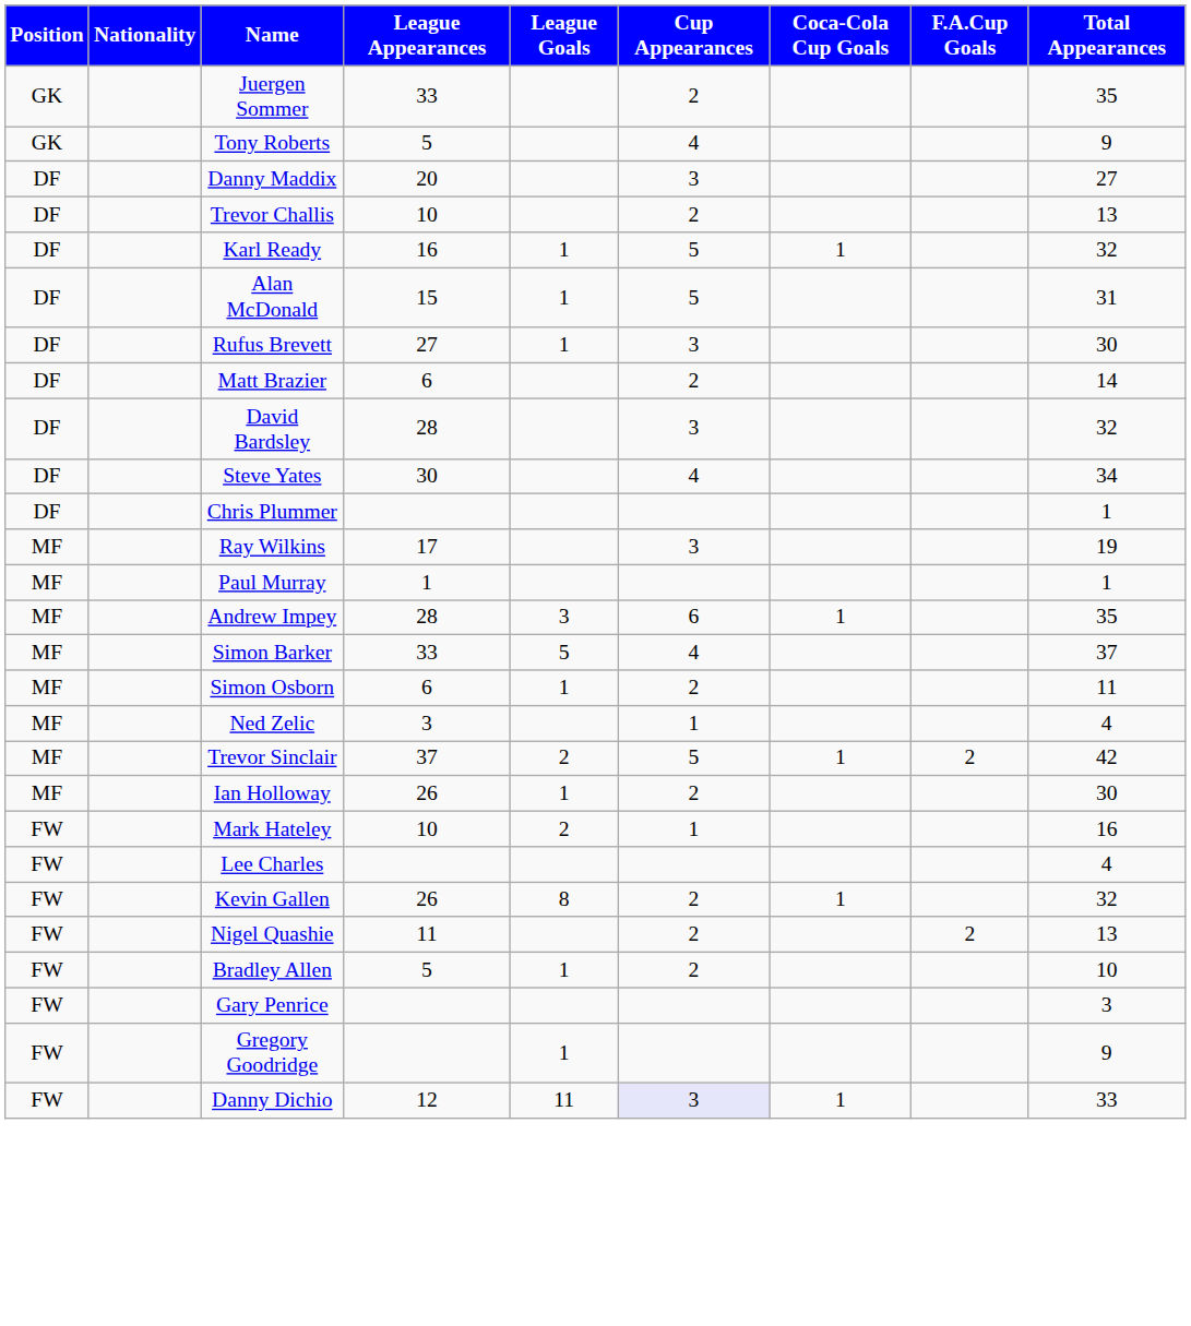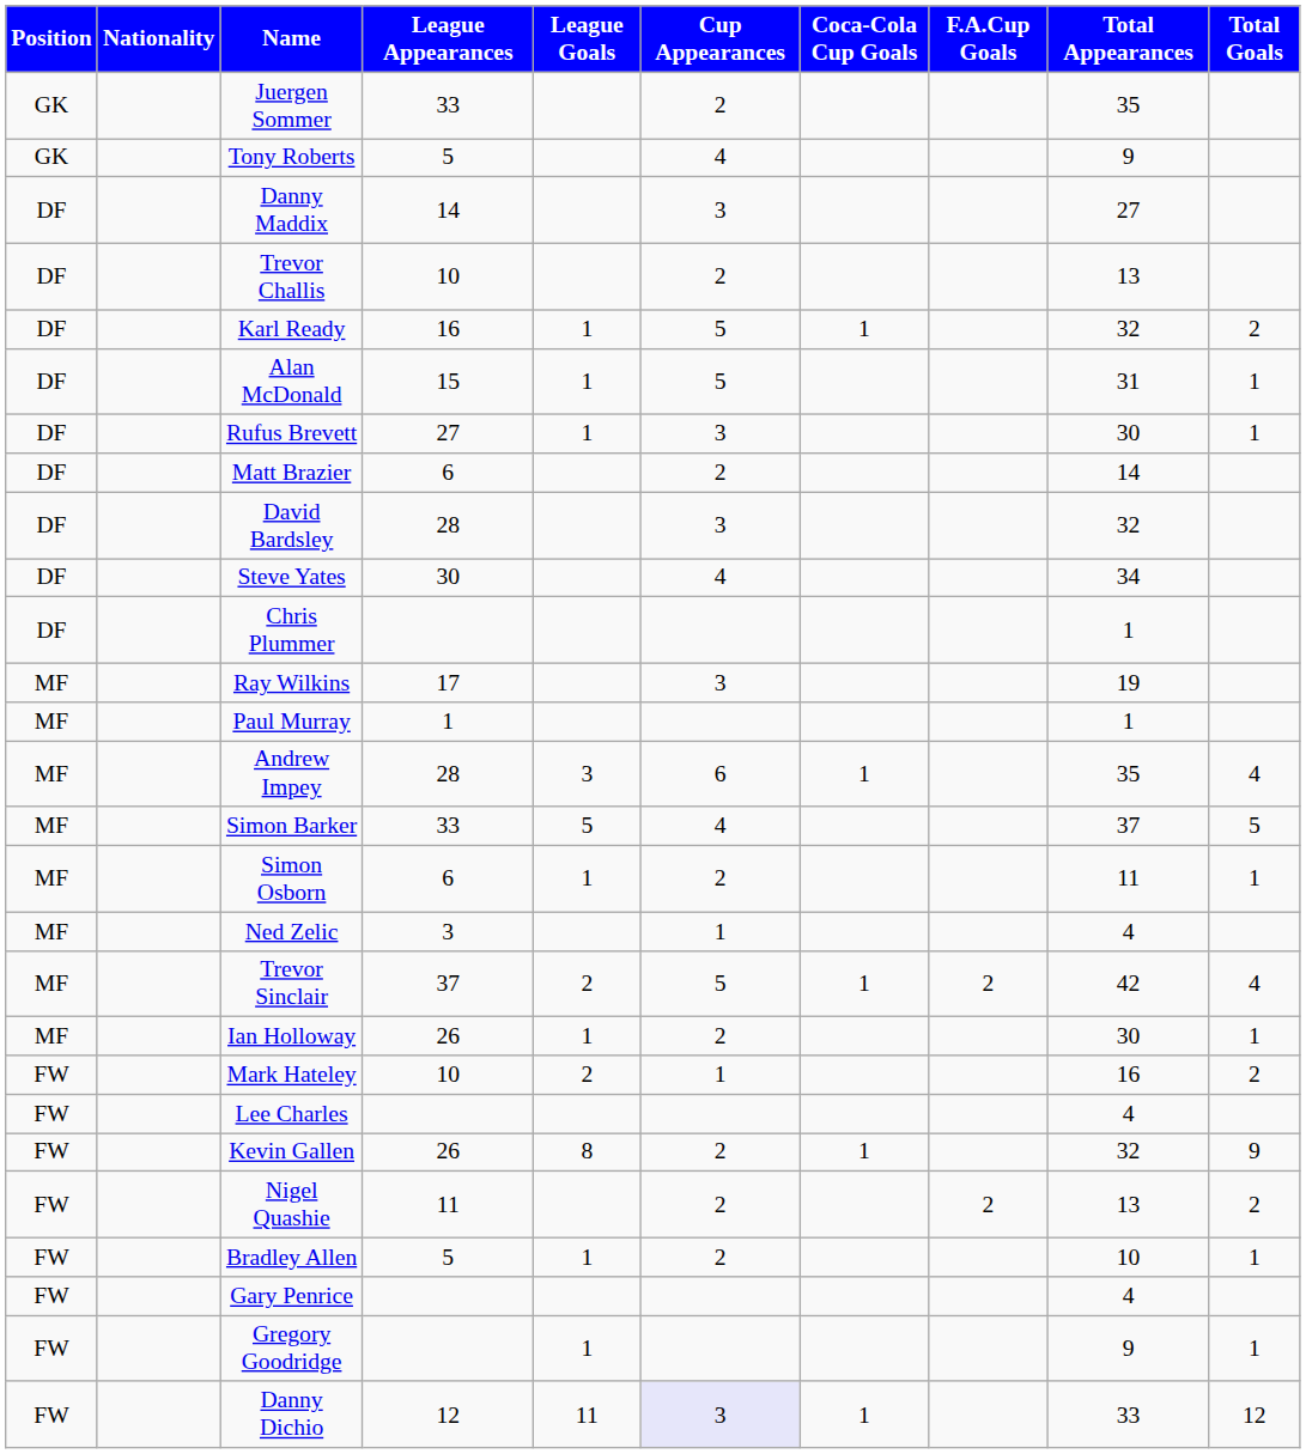 <table class="wikitable" style="text-align:center; font-size:90%; width:90%;">
 <tr>
 <th style="background:#0000FF; color:#FFFFFF; text-align:center;">Position</th>
 <th style="background:#0000FF; color:#FFFFFF; text-align:center;">Nationality</th>
 <th style="background:#0000FF; color:#FFFFFF; text-align:center;"><strong>Name</strong></th>
 <th style="background:#0000FF; color:#FFFFFF; text-align:center;">League Appearances</th>
 <th style="background:#0000FF; color:#FFFFFF; text-align:center;">League Goals</th>
 <th style="background:#0000FF; color:#FFFFFF; text-align:center;">Cup Appearances</th>
 <th style="background:#0000FF; color:#FFFFFF; text-align:center;">Coca-Cola Cup Goals</th>
 <th style="background:#0000FF; color:#FFFFFF; text-align:center;">F.A.Cup Goals</th>
 <th style="background:#0000FF; color:#FFFFFF; text-align:center;">Total Appearances</th>
+<th style="background:#0000FF; color:#FFFFFF; text-align:center;">Total Goals</th>
 </tr>
 <tr>
 <td>GK</td>
 <td></td>
 <td><a href='#'>Juergen Sommer</a></td>
 <td>33</td>
 <td></td>
 <td>2</td>
 <td></td>
 <td></td>
 <td>35</td>
+<td></td>
 </tr>
 <tr>
 <td>GK</td>
 <td></td>
 <td><a href='#'>Tony Roberts</a></td>
 <td>5</td>
 <td></td>
 <td>4</td>
 <td></td>
 <td></td>
 <td>9</td>
+<td></td>
 </tr>
 <tr>
 <td>DF</td>
 <td></td>
 <td><a href='#'>Danny Maddix</a></td>
-<td>20</td>
+<td>14</td>
 <td></td>
 <td>3</td>
 <td></td>
 <td></td>
 <td>27</td>
+<td></td>
 </tr>
 <tr>
 <td>DF</td>
 <td></td>
 <td><a href='#'>Trevor Challis</a></td>
 <td>10</td>
 <td></td>
 <td>2</td>
 <td></td>
 <td></td>
 <td>13</td>
+<td></td>
 </tr>
 <tr>
 <td>DF</td>
 <td></td>
 <td><a href='#'>Karl Ready</a></td>
 <td>16</td>
 <td>1</td>
 <td>5</td>
 <td>1</td>
 <td></td>
 <td>32</td>
+<td>2</td>
 </tr>
 <tr>
 <td>DF</td>
 <td></td>
 <td><a href='#'>Alan McDonald</a></td>
 <td>15</td>
 <td>1</td>
 <td>5</td>
 <td></td>
 <td></td>
 <td>31</td>
+<td>1</td>
 </tr>
 <tr>
 <td>DF</td>
 <td></td>
 <td><a href='#'>Rufus Brevett</a></td>
 <td>27</td>
 <td>1</td>
 <td>3</td>
 <td></td>
 <td></td>
 <td>30</td>
+<td>1</td>
 </tr>
 <tr>
 <td>DF</td>
 <td></td>
 <td><a href='#'>Matt Brazier</a></td>
 <td>6</td>
 <td></td>
 <td>2</td>
 <td></td>
 <td></td>
 <td>14</td>
+<td></td>
 </tr>
 <tr>
 <td>DF</td>
 <td></td>
 <td><a href='#'>David Bardsley</a></td>
 <td>28</td>
 <td></td>
 <td>3</td>
 <td></td>
 <td></td>
 <td>32</td>
+<td></td>
 </tr>
 <tr>
 <td>DF</td>
 <td></td>
 <td><a href='#'>Steve Yates</a></td>
 <td>30</td>
 <td></td>
 <td>4</td>
 <td></td>
 <td></td>
 <td>34</td>
+<td></td>
 </tr>
 <tr>
 <td>DF</td>
 <td></td>
 <td><a href='#'>Chris Plummer</a></td>
 <td></td>
 <td></td>
 <td></td>
 <td></td>
 <td></td>
 <td>1</td>
+<td></td>
 </tr>
 <tr>
 <td>MF</td>
 <td></td>
 <td><a href='#'>Ray Wilkins</a></td>
 <td>17</td>
 <td></td>
 <td>3</td>
 <td></td>
 <td></td>
 <td>19</td>
+<td></td>
 </tr>
 <tr>
 <td>MF</td>
 <td></td>
 <td><a href='#'>Paul Murray</a></td>
 <td>1</td>
 <td></td>
 <td></td>
 <td></td>
 <td></td>
 <td>1</td>
+<td></td>
 </tr>
 <tr>
 <td>MF</td>
 <td></td>
 <td><a href='#'>Andrew Impey</a></td>
 <td>28</td>
 <td>3</td>
 <td>6</td>
 <td>1</td>
 <td></td>
 <td>35</td>
+<td>4</td>
 </tr>
 <tr>
 <td>MF</td>
 <td></td>
 <td><a href='#'>Simon Barker</a></td>
 <td>33</td>
 <td>5</td>
 <td>4</td>
 <td></td>
 <td></td>
 <td>37</td>
+<td>5</td>
 </tr>
 <tr>
 <td>MF</td>
 <td></td>
 <td><a href='#'>Simon Osborn</a></td>
 <td>6</td>
 <td>1</td>
 <td>2</td>
 <td></td>
 <td></td>
 <td>11</td>
+<td>1</td>
 </tr>
 <tr>
 <td>MF</td>
 <td></td>
 <td><a href='#'>Ned Zelic</a></td>
 <td>3</td>
 <td></td>
 <td>1</td>
 <td></td>
 <td></td>
 <td>4</td>
+<td></td>
 </tr>
 <tr>
 <td>MF</td>
 <td></td>
 <td><a href='#'>Trevor Sinclair</a></td>
 <td>37</td>
 <td>2</td>
 <td>5</td>
 <td>1</td>
 <td>2</td>
 <td>42</td>
+<td>4</td>
 </tr>
 <tr>
 <td>MF</td>
 <td></td>
 <td><a href='#'>Ian Holloway</a></td>
 <td>26</td>
 <td>1</td>
 <td>2</td>
 <td></td>
 <td></td>
 <td>30</td>
+<td>1</td>
 </tr>
 <tr>
 <td>FW</td>
 <td></td>
 <td><a href='#'>Mark Hateley</a></td>
 <td>10</td>
 <td>2</td>
 <td>1</td>
 <td></td>
 <td></td>
 <td>16</td>
+<td>2</td>
 </tr>
 <tr>
 <td>FW</td>
 <td></td>
 <td><a href='#'>Lee Charles</a></td>
 <td></td>
 <td></td>
 <td></td>
 <td></td>
 <td></td>
 <td>4</td>
+<td></td>
 </tr>
 <tr>
 <td>FW</td>
 <td></td>
 <td><a href='#'>Kevin Gallen</a></td>
 <td>26</td>
 <td>8</td>
 <td>2</td>
 <td>1</td>
 <td></td>
 <td>32</td>
+<td>9</td>
 </tr>
 <tr>
 <td>FW</td>
 <td></td>
 <td><a href='#'>Nigel Quashie</a></td>
 <td>11</td>
 <td></td>
 <td>2</td>
 <td></td>
 <td>2</td>
 <td>13</td>
+<td>2</td>
 </tr>
 <tr>
 <td>FW</td>
 <td></td>
 <td><a href='#'>Bradley Allen</a></td>
 <td>5</td>
 <td>1</td>
 <td>2</td>
 <td></td>
 <td></td>
 <td>10</td>
+<td>1</td>
 </tr>
 <tr>
 <td>FW</td>
 <td></td>
 <td><a href='#'>Gary Penrice</a></td>
 <td></td>
 <td></td>
 <td></td>
 <td></td>
 <td></td>
-<td>3</td>
+<td>4</td>
+<td></td>
 </tr>
 <tr>
 <td>FW</td>
 <td></td>
 <td><a href='#'>Gregory Goodridge</a></td>
 <td></td>
 <td>1</td>
 <td></td>
 <td></td>
 <td></td>
 <td>9</td>
+<td>1</td>
 </tr>
 <tr>
 <td>FW</td>
 <td></td>
 <td><a href='#'>Danny Dichio</a></td>
 <td>12</td>
 <td>11</td>
 <td style="background: lavender;">3</td>
 <td>1</td>
 <td></td>
 <td>33</td>
+<td>12</td>
 </tr>
 </table>
